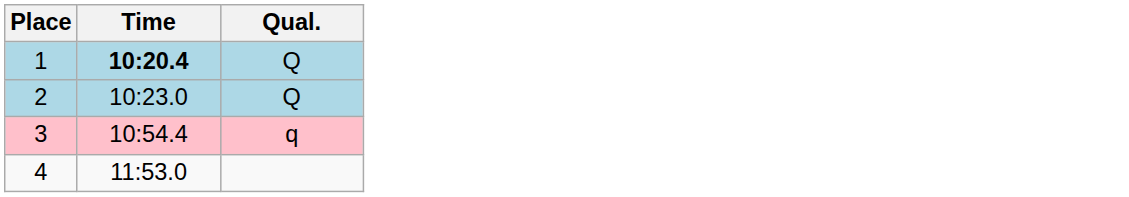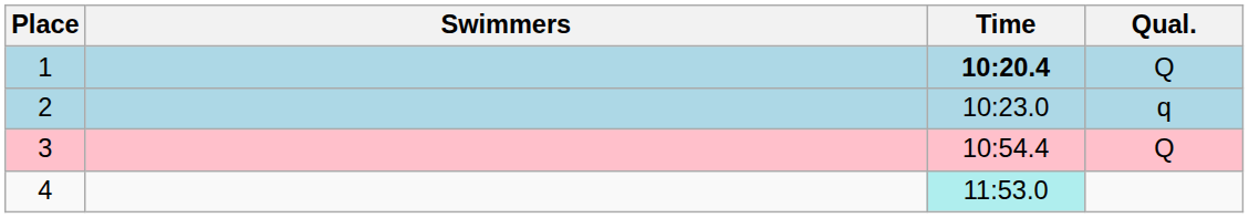 <table class=wikitable style="text-align:center">
 <tr>
 <th>Place</th>
+<th width=510>Swimmers</th>
 <th width=90>Time</th>
 <th width=90>Qual.</th>
 </tr>
 <tr bgcolor=lightblue>
 <td>1</td>
+<td align=left></td>
 <td><strong>10:20.4</strong></td>
 <td>Q</td>
 </tr>
 <tr bgcolor=lightblue>
 <td>2</td>
+<td align=left></td>
 <td>10:23.0</td>
-<td>Q</td>
+<td>q</td>
 </tr>
 <tr bgcolor=pink>
 <td>3</td>
+<td align=left></td>
 <td>10:54.4</td>
-<td>q</td>
+<td>Q</td>
 </tr>
 <tr>
 <td>4</td>
-<td>11:53.0</td>
+<td align=left></td>
+<td style="background: paleturquoise;">11:53.0</td>
 <td></td>
 </tr>
 </table>
